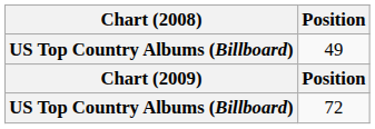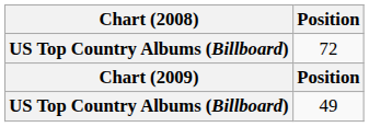 <table class="wikitable plainrowheaders" style="text-align:center">
 <tr>
 <th scope="col">Chart (2008)</th>
 <th scope="col">Position</th>
 </tr>
 <tr>
 <th scope="row">US Top Country Albums (<em>Billboard</em>)</th>
-<td>49</td>
+<td>72</td>
 </tr>
 <tr>
 <th scope="col">Chart (2009)</th>
 <th scope="col">Position</th>
 </tr>
 <tr>
 <th scope="row">US Top Country Albums (<em>Billboard</em>)</th>
-<td>72</td>
+<td>49</td>
 </tr>
 </table>
